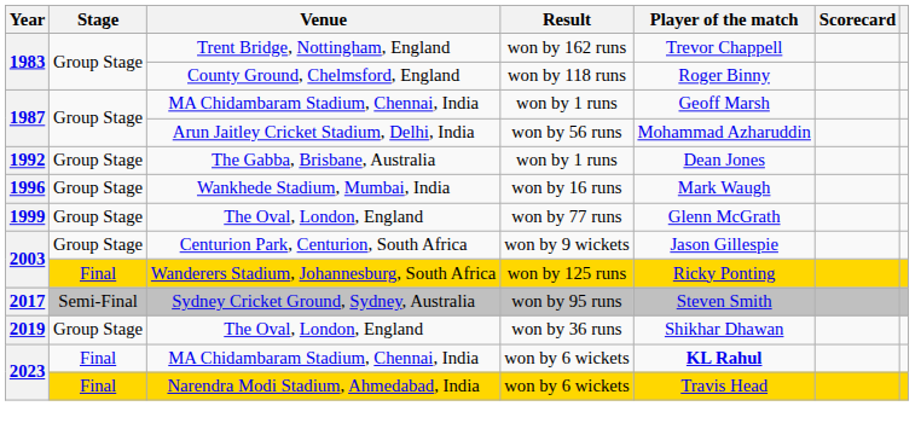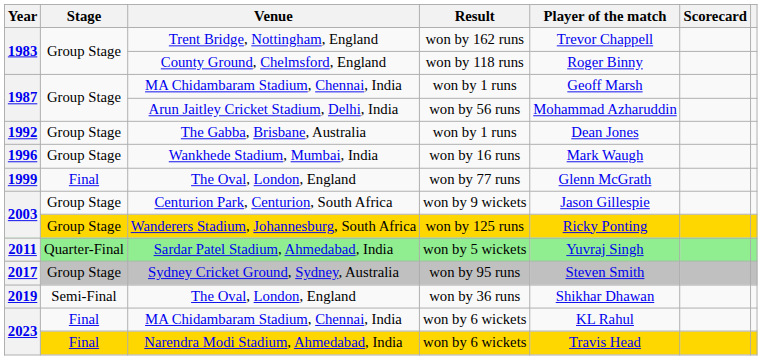 <table class="wikitable sortable" " style="text-align:center" style="font-size: 90%">
 <tr>
 <th>Year</th>
 <th>Stage</th>
 <th>Venue</th>
 <th>Result</th>
 <th>Player of the match</th>
 <th>Scorecard</th>
 <th></th>
 </tr>
 <tr>
 <th rowspan=2><a href='#'>1983</a></th>
 <td rowspan="2">Group Stage</td>
 <td><a href='#'>Trent Bridge</a>, <a href='#'>Nottingham</a>, England</td>
 <td> won by 162 runs</td>
 <td> <a href='#'>Trevor Chappell</a></td>
 <td></td>
 <td></td>
 </tr>
 <tr>
 <td><a href='#'>County Ground</a>, <a href='#'>Chelmsford</a>, England</td>
 <td> won by 118 runs</td>
 <td> <a href='#'>Roger Binny</a></td>
 <td></td>
 <td></td>
 </tr>
 <tr>
 <th rowspan="2"><a href='#'>1987</a></th>
 <td rowspan="2">Group Stage</td>
 <td><a href='#'>MA Chidambaram Stadium</a>, <a href='#'>Chennai</a>, India</td>
 <td> won by 1 runs</td>
 <td> <a href='#'>Geoff Marsh</a></td>
 <td></td>
 <td></td>
 </tr>
 <tr>
 <td><a href='#'>Arun Jaitley Cricket Stadium</a>, <a href='#'>Delhi</a>, India</td>
 <td> won by 56 runs</td>
 <td> <a href='#'>Mohammad Azharuddin</a></td>
 <td></td>
 <td></td>
 </tr>
 <tr>
 <th><a href='#'>1992</a></th>
 <td>Group Stage</td>
 <td><a href='#'>The Gabba</a>, <a href='#'>Brisbane</a>, Australia</td>
 <td> won by 1 runs</td>
 <td> <a href='#'>Dean Jones</a></td>
 <td></td>
 <td></td>
 </tr>
 <tr>
 <th><a href='#'>1996</a></th>
 <td>Group Stage</td>
 <td><a href='#'>Wankhede Stadium</a>, <a href='#'>Mumbai</a>, India</td>
 <td> won by 16 runs</td>
 <td> <a href='#'>Mark Waugh</a></td>
 <td></td>
 <td></td>
 </tr>
 <tr>
 <th><a href='#'>1999</a></th>
-<td>Group Stage</td>
+<td><a href='#'>Final</a></td>
 <td><a href='#'>The Oval</a>, <a href='#'>London</a>, England</td>
 <td> won by 77 runs</td>
 <td> <a href='#'>Glenn McGrath</a></td>
 <td></td>
 <td></td>
 </tr>
 <tr>
 <th rowspan=2><a href='#'>2003</a></th>
 <td>Group Stage</td>
 <td><a href='#'>Centurion Park</a>, <a href='#'>Centurion</a>, South Africa</td>
 <td> won by 9 wickets</td>
 <td> <a href='#'>Jason Gillespie</a></td>
 <td></td>
 <td></td>
 </tr>
 <tr bgcolor=gold>
-<td><a href='#'>Final</a></td>
+<td>Group Stage</td>
 <td><a href='#'>Wanderers Stadium</a>, <a href='#'>Johannesburg</a>, South Africa</td>
 <td> won by 125 runs</td>
 <td> <a href='#'>Ricky Ponting</a></td>
 <td></td>
 <td></td>
 </tr>
+<tr bgcolor=lightgreen>
+<th><a href='#'>2011</a></th>
+<td>Quarter-Final</td>
+<td><a href='#'>Sardar Patel Stadium</a>, <a href='#'>Ahmedabad</a>, India</td>
+<td> won by 5 wickets</td>
+<td> <a href='#'>Yuvraj Singh</a></td>
+<td></td>
+<td></td>
+</tr>
 <tr bgcolor=silver>
 <th><a href='#'>2017</a></th>
-<td>Semi-Final</td>
+<td>Group Stage</td>
 <td><a href='#'>Sydney Cricket Ground</a>, <a href='#'>Sydney</a>, Australia</td>
 <td> won by 95 runs</td>
 <td> <a href='#'>Steven Smith</a></td>
 <td></td>
 <td></td>
 </tr>
 <tr>
 <th><a href='#'>2019</a></th>
-<td>Group Stage</td>
+<td>Semi-Final</td>
 <td><a href='#'>The Oval</a>, <a href='#'>London</a>, England</td>
 <td> won by 36 runs</td>
 <td> <a href='#'>Shikhar Dhawan</a></td>
 <td></td>
 <td></td>
 </tr>
 <tr>
 <th rowspan=2><a href='#'>2023</a></th>
 <td><a href='#'>Final</a></td>
 <td><a href='#'>MA Chidambaram Stadium</a>, <a href='#'>Chennai</a>, India</td>
 <td> won by 6 wickets</td>
-<td><strong> <a href='#'>KL Rahul</a></strong></td>
+<td> <a href='#'>KL Rahul</a></td>
 <td></td>
 <td></td>
 </tr>
 <tr bgcolor=gold>
 <td><a href='#'>Final</a></td>
 <td><a href='#'>Narendra Modi Stadium</a>, <a href='#'>Ahmedabad</a>, India</td>
 <td> won by 6 wickets</td>
 <td> <a href='#'>Travis Head</a></td>
 <td></td>
 <td></td>
 </tr>
 </table>
